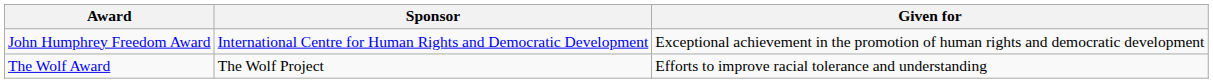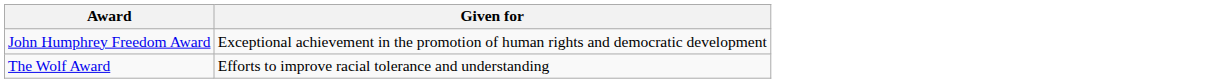 <table class="wikitable sortable">
 <tr>
 <th>Award</th>
-<th>Sponsor</th>
 <th>Given for</th>
 </tr>
 <tr>
 <td data-sort-value="Humphrey"><a href='#'>John Humphrey Freedom Award</a></td>
-<td><a href='#'>International Centre for Human Rights and Democratic Development</a></td>
 <td>Exceptional achievement in the promotion of human rights and democratic development</td>
 </tr>
 <tr>
 <td data-sort-value="Wolf"><a href='#'>The Wolf Award</a></td>
-<td>The Wolf Project</td>
 <td>Efforts to improve racial tolerance and understanding</td>
 </tr>
 </table>
